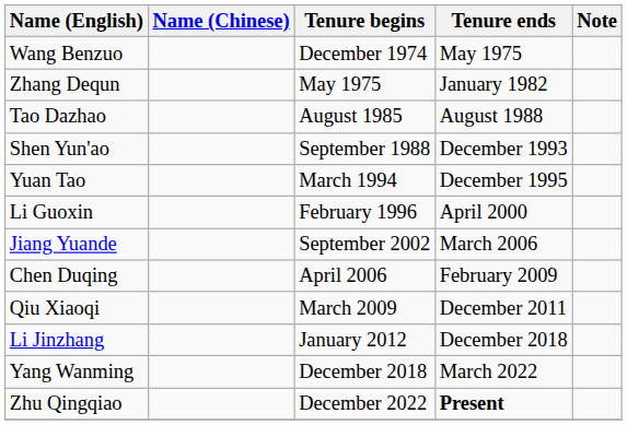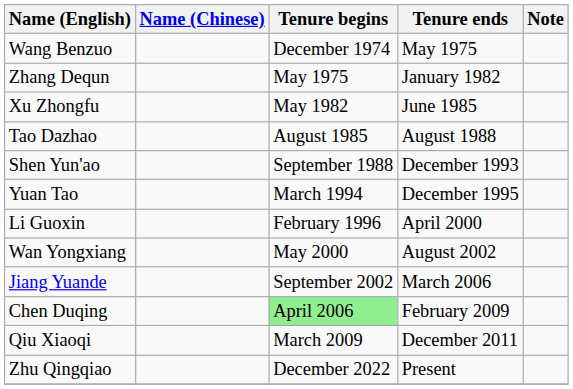 <table class="wikitable">
 <tr>
 <th>Name (English)</th>
 <th><a href='#'>Name (Chinese)</a></th>
 <th>Tenure begins</th>
 <th>Tenure ends</th>
 <th>Note</th>
 </tr>
 <tr>
 <td>Wang Benzuo</td>
 <td></td>
 <td>December 1974</td>
 <td>May 1975</td>
 <td></td>
 </tr>
 <tr>
 <td>Zhang Dequn</td>
 <td></td>
 <td>May 1975</td>
 <td>January 1982</td>
+<td></td>
+</tr>
+<tr>
+<td>Xu Zhongfu</td>
+<td></td>
+<td>May 1982</td>
+<td>June 1985</td>
 <td></td>
 </tr>
 <tr>
 <td>Tao Dazhao</td>
 <td></td>
 <td>August 1985</td>
 <td>August 1988</td>
 <td></td>
 </tr>
 <tr>
 <td>Shen Yun'ao</td>
 <td></td>
 <td>September 1988</td>
 <td>December 1993</td>
 <td></td>
 </tr>
 <tr>
 <td>Yuan Tao</td>
 <td></td>
 <td>March 1994</td>
 <td>December 1995</td>
 <td></td>
 </tr>
 <tr>
 <td>Li Guoxin</td>
 <td></td>
 <td>February 1996</td>
 <td>April 2000</td>
 <td></td>
 </tr>
 <tr>
+<td>Wan Yongxiang</td>
+<td></td>
+<td>May 2000</td>
+<td>August 2002</td>
+<td></td>
+</tr>
+<tr>
 <td><a href='#'>Jiang Yuande</a></td>
 <td></td>
 <td>September 2002</td>
 <td>March 2006</td>
 <td></td>
 </tr>
 <tr>
 <td>Chen Duqing</td>
 <td></td>
-<td>April 2006</td>
+<td style="background: lightgreen;">April 2006</td>
 <td>February 2009</td>
 <td></td>
 </tr>
 <tr>
 <td>Qiu Xiaoqi</td>
 <td></td>
 <td>March 2009</td>
 <td>December 2011</td>
 <td></td>
 </tr>
 <tr>
-<td><a href='#'>Li Jinzhang</a></td>
-<td></td>
-<td>January 2012</td>
-<td>December 2018</td>
-<td></td>
-</tr>
-<tr>
-<td>Yang Wanming</td>
-<td></td>
-<td>December 2018</td>
-<td>March 2022</td>
-<td></td>
-</tr>
-<tr>
 <td>Zhu Qingqiao</td>
 <td></td>
 <td>December 2022</td>
-<td><strong>Present</strong></td>
+<td>Present</td>
 <td></td>
 </tr>
 <tr>
 </tr>
 </table>
